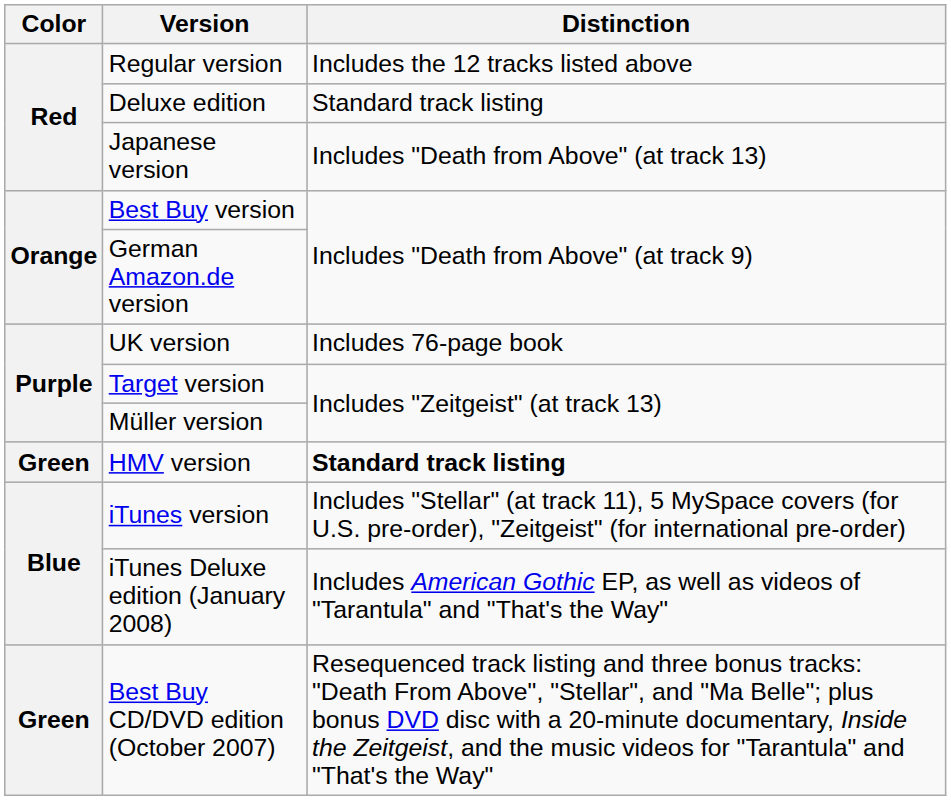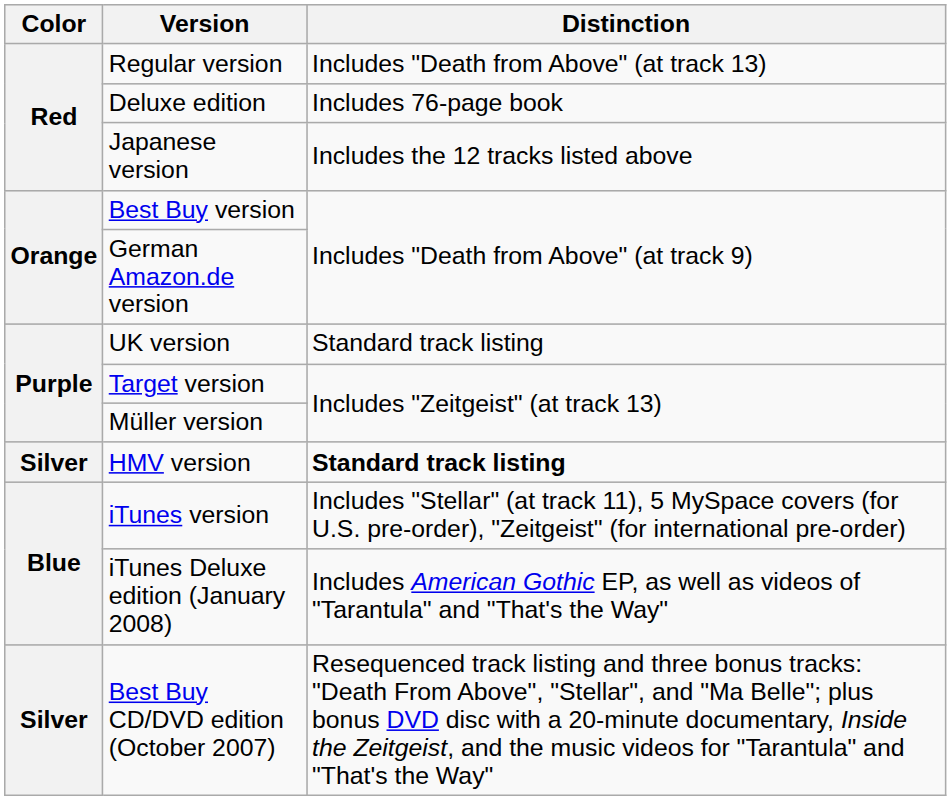 <table class="wikitable plainrowheaders">
 <tr>
 <th scope="col">Color</th>
 <th scope="col">Version</th>
 <th scope="col">Distinction</th>
 </tr>
 <tr>
 <th scope="row" rowspan="3">Red</th>
 <td>Regular version</td>
-<td>Includes the 12 tracks listed above</td>
+<td>Includes "Death from Above" (at track 13)</td>
 </tr>
 <tr>
 <td>Deluxe edition</td>
-<td>Standard track listing</td>
+<td>Includes 76-page book</td>
 </tr>
 <tr>
 <td>Japanese version</td>
-<td>Includes "Death from Above" (at track 13)</td>
+<td>Includes the 12 tracks listed above</td>
 </tr>
 <tr>
 <th scope="row" rowspan="2">Orange</th>
 <td><a href='#'>Best Buy</a> version</td>
 <td rowspan="2">Includes "Death from Above" (at track 9)</td>
 </tr>
 <tr>
 <td>German <a href='#'>Amazon.de</a> version</td>
 </tr>
 <tr>
 <th scope="row" rowspan="3">Purple</th>
 <td>UK version</td>
-<td>Includes 76-page book</td>
+<td>Standard track listing</td>
 </tr>
 <tr>
 <td><a href='#'>Target</a> version</td>
 <td rowspan="2">Includes "Zeitgeist" (at track 13)</td>
 </tr>
 <tr>
 <td>Müller version</td>
 </tr>
 <tr>
-<th scope="row">Green</th>
+<th scope="row">Silver</th>
 <td><a href='#'>HMV</a> version</td>
 <td><strong>Standard track listing</strong></td>
 </tr>
 <tr>
 <th scope="row" rowspan="2">Blue</th>
 <td><a href='#'>iTunes</a> version</td>
 <td>Includes "Stellar" (at track 11), 5 MySpace covers (for U.S. pre-order), "Zeitgeist" (for international pre-order)</td>
 </tr>
 <tr>
 <td>iTunes Deluxe edition (January 2008)</td>
 <td>Includes <em><a href='#'>American Gothic</a></em> EP, as well as videos of "Tarantula" and "That's the Way"</td>
 </tr>
 <tr>
-<th scope="row">Green</th>
+<th scope="row">Silver</th>
 <td><a href='#'>Best Buy</a> CD/DVD edition (October 2007)</td>
 <td>Resequenced track listing and three bonus tracks: "Death From Above", "Stellar", and "Ma Belle"; plus bonus <a href='#'>DVD</a> disc with a 20-minute documentary, <em>Inside the Zeitgeist</em>, and the music videos for "Tarantula" and "That's the Way"</td>
 </tr>
 </table>
